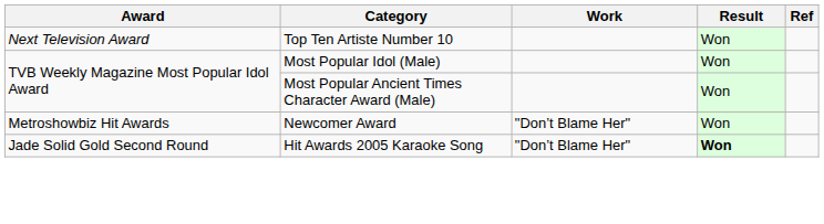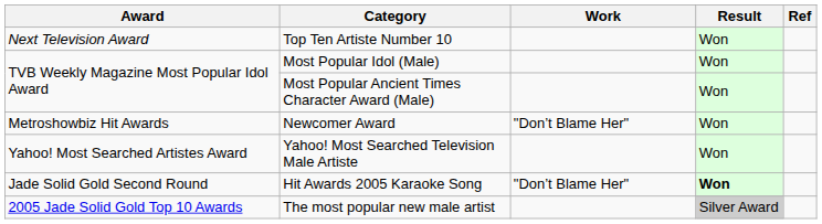 <table class="wikitable">
 <tr>
 <th width="300">Award</th>
 <th width="250">Category</th>
 <th width="200">Work</th>
 <th width="90">Result</th>
 <th width="30">Ref</th>
 </tr>
 <tr>
 <td><em>Next Television Award<strong></td>
 <td>Top Ten Artiste Number 10</td>
 <td></td>
 <td style="background: #ddffdd"><div>Won</div></td>
 <td align="center"></td>
 </tr>
 <tr>
 <td rowspan="2"></em>TVB Weekly Magazine Most Popular Idol Award<em></td>
 <td>Most Popular Idol (Male)</td>
 <td></td>
 <td style="background:#ddffdd"><div>Won</div></td>
 <td align="center"></td>
 </tr>
 <tr>
 <td>Most Popular Ancient Times Character Award (Male)</td>
 <td></td>
 <td style="background:#ddffdd"><div>Won</div></td>
 <td align="center"></td>
 </tr>
 <tr>
 <td></em>Metroshowbiz Hit Awards<em></td>
 <td>Newcomer Award</td>
 <td>"Don’t Blame Her"</td>
 <td style="background:#ddffdd"><div>Won</div></td>
 <td align="center"></td>
 </tr>
 <tr>
+<td></em>Yahoo! Most Searched Artistes Award<em></td>
+<td>Yahoo! Most Searched Television Male Artiste</td>
+<td></td>
+<td style="background:#ddffdd"><div>Won</div></td>
+<td align="center"></td>
+</tr>
+<tr>
 <td></em>Jade Solid Gold Second Round<em></td>
 <td>Hit Awards 2005 Karaoke Song</td>
 <td>"Don’t Blame Her"</td>
 <td style="background:#ddffdd"><strong><div>Won</div></strong></td>
 <td align="center"></td>
 </tr>
+<tr>
+<td></em><a href='#'>2005 Jade Solid Gold Top 10 Awards</a><em></td>
+<td>The most popular new male artist</td>
+<td></td>
+<td style="background:#cdcdcd"><div>Silver Award</div></td>
+<td align="center"></td>
+</tr>
 </table>
